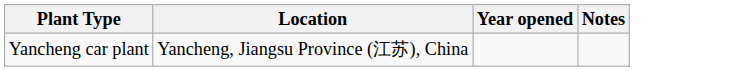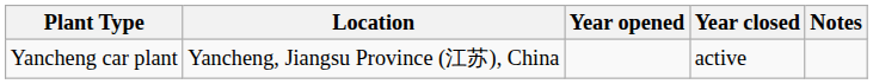 <table class="wikitable">
 <tr>
 <th>Plant Type</th>
 <th>Location</th>
 <th>Year opened</th>
+<th>Year closed</th>
 <th>Notes</th>
 </tr>
 <tr>
 <td>Yancheng car plant</td>
 <td>Yancheng, Jiangsu Province (江苏), China</td>
 <td></td>
+<td>active</td>
 <td></td>
 </tr>
 </table>
